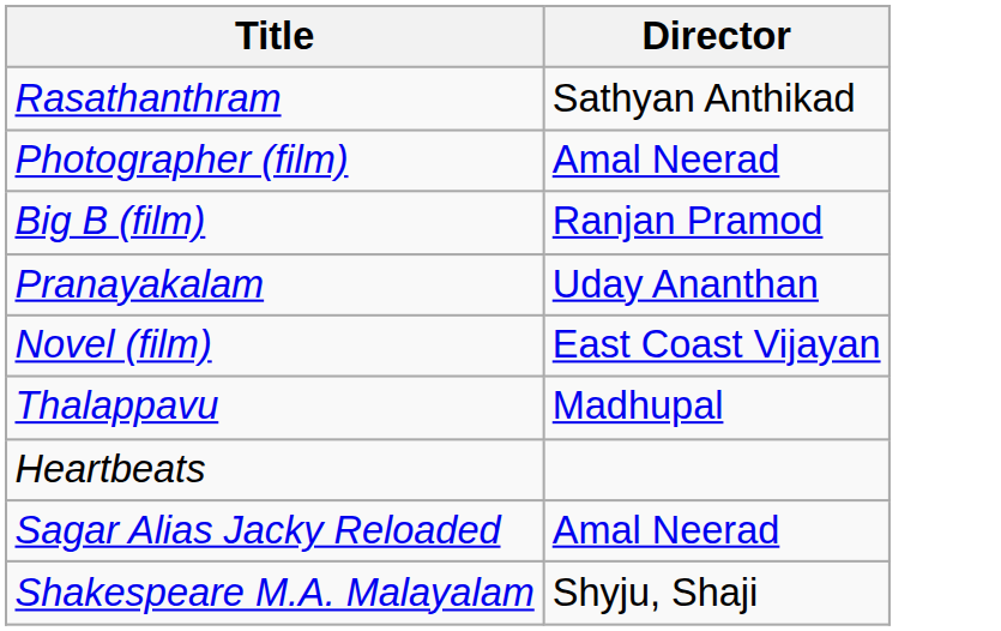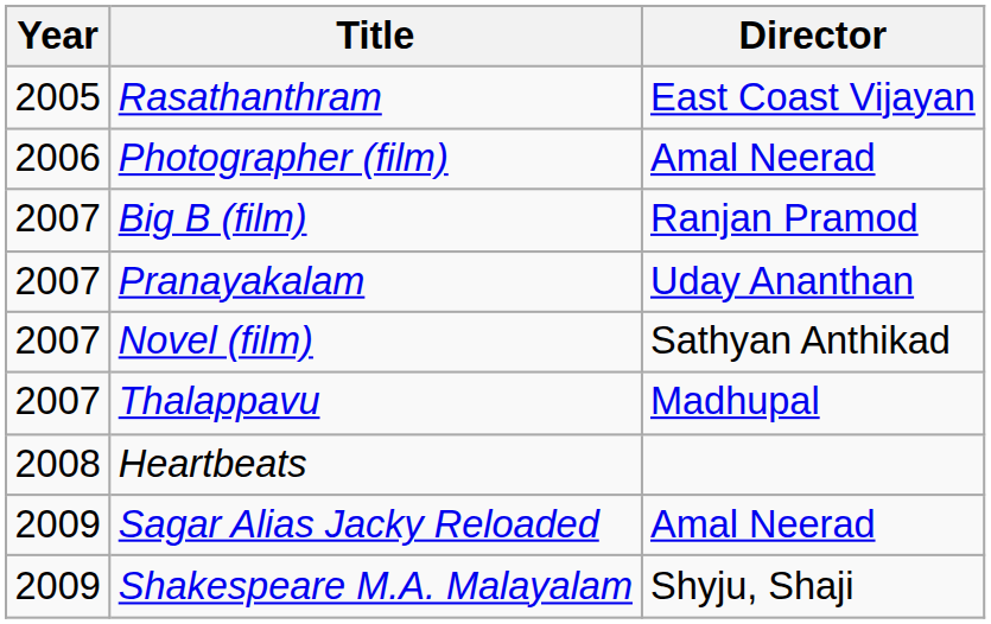 <table class="wikitable">
 <tr>
+<th>Year</th>
 <th>Title</th>
 <th>Director</th>
 </tr>
 <tr>
+<td>2005</td>
 <td><em><a href='#'>Rasathanthram</a></em></td>
-<td>Sathyan Anthikad</td>
+<td><a href='#'>East Coast Vijayan</a></td>
 </tr>
 <tr>
+<td>2006</td>
 <td><em><a href='#'>Photographer (film)</a></em></td>
 <td><a href='#'>Amal Neerad</a></td>
 </tr>
 <tr>
+<td>2007</td>
 <td><em><a href='#'>Big B (film)</a></em></td>
 <td><a href='#'>Ranjan Pramod</a></td>
 </tr>
 <tr>
+<td>2007</td>
 <td><em><a href='#'>Pranayakalam</a></em></td>
 <td><a href='#'>Uday Ananthan</a></td>
 </tr>
 <tr>
+<td>2007</td>
 <td><em><a href='#'>Novel (film)</a></em></td>
-<td><a href='#'>East Coast Vijayan</a></td>
+<td>Sathyan Anthikad</td>
 </tr>
 <tr>
+<td>2007</td>
 <td><em><a href='#'>Thalappavu</a></em></td>
 <td><a href='#'>Madhupal</a></td>
 </tr>
 <tr>
+<td>2008</td>
 <td><em>Heartbeats</em></td>
 <td></td>
 </tr>
 <tr>
+<td>2009</td>
 <td><em><a href='#'>Sagar Alias Jacky Reloaded</a></em></td>
 <td><a href='#'>Amal Neerad</a></td>
 </tr>
 <tr>
+<td>2009</td>
 <td><em><a href='#'>Shakespeare M.A. Malayalam</a></em></td>
 <td>Shyju, Shaji</td>
 </tr>
 </table>
